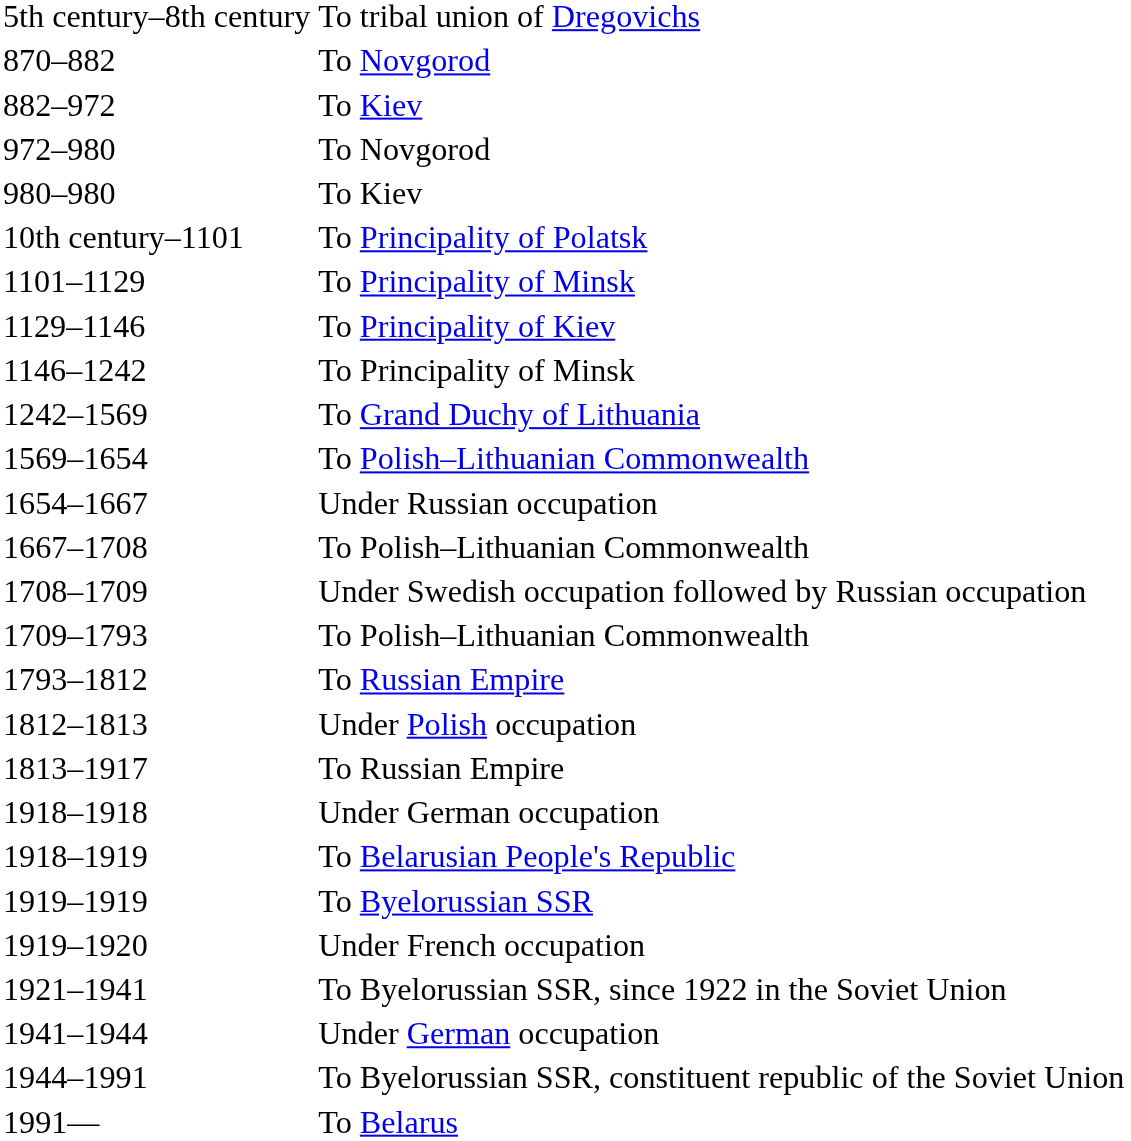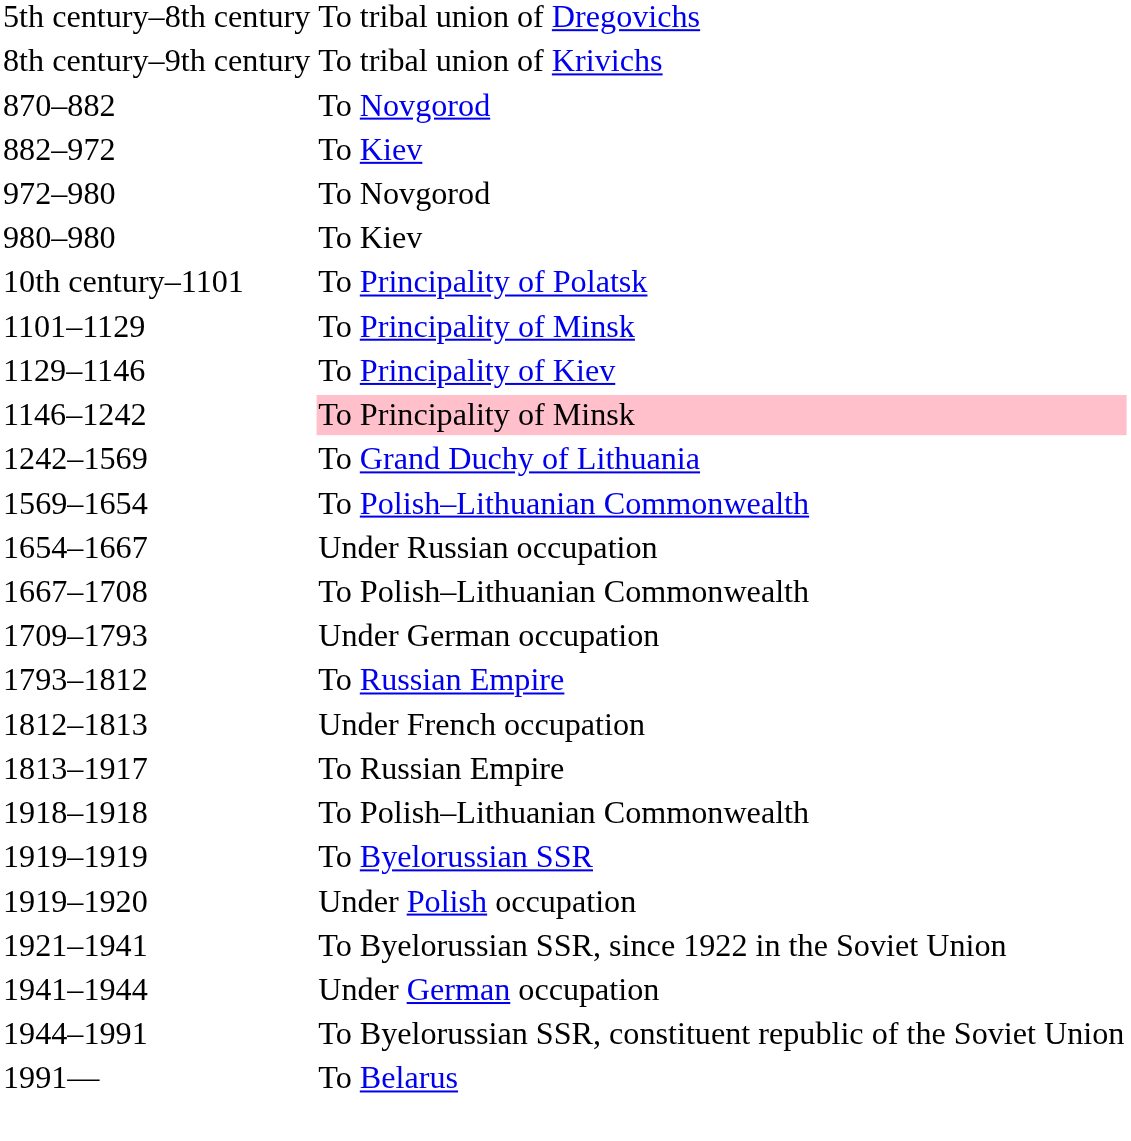 <table>
 <tr>
 <td>5th century–8th century</td>
 <td>To tribal union of <a href='#'>Dregovichs</a></td>
+</tr>
+<tr>
+<td>8th century–9th century</td>
+<td>To tribal union of <a href='#'>Krivichs</a></td>
 </tr>
 <tr>
 <td>870–882</td>
 <td>To <a href='#'>Novgorod</a></td>
 </tr>
 <tr>
 <td>882–972</td>
 <td>To <a href='#'>Kiev</a></td>
 </tr>
 <tr>
 <td>972–980</td>
 <td>To Novgorod</td>
 </tr>
 <tr>
 <td>980–980</td>
 <td>To Kiev</td>
 </tr>
 <tr>
 <td>10th century–1101</td>
 <td>To <a href='#'>Principality of Polatsk</a></td>
 </tr>
 <tr>
 <td>1101–1129</td>
 <td>To <a href='#'>Principality of Minsk</a></td>
 </tr>
 <tr>
 <td>1129–1146</td>
 <td>To <a href='#'>Principality of Kiev</a></td>
 </tr>
 <tr>
 <td>1146–1242</td>
-<td>To Principality of Minsk</td>
+<td style="background: pink;">To Principality of Minsk</td>
 </tr>
 <tr>
 <td>1242–1569</td>
 <td>To <a href='#'>Grand Duchy of Lithuania</a></td>
 </tr>
 <tr>
 <td>1569–1654</td>
 <td>To <a href='#'>Polish–Lithuanian Commonwealth</a></td>
 </tr>
 <tr>
 <td>1654–1667</td>
 <td>Under Russian occupation</td>
 </tr>
 <tr>
 <td>1667–1708</td>
 <td>To Polish–Lithuanian Commonwealth</td>
 </tr>
 <tr>
-<td>1708–1709</td>
-<td>Under Swedish occupation followed by Russian occupation</td>
-</tr>
-<tr>
 <td>1709–1793</td>
-<td>To Polish–Lithuanian Commonwealth</td>
+<td>Under German occupation</td>
 </tr>
 <tr>
 <td>1793–1812</td>
 <td>To <a href='#'>Russian Empire</a></td>
 </tr>
 <tr>
 <td>1812–1813</td>
-<td>Under <a href='#'>Polish</a> occupation</td>
+<td>Under French occupation</td>
 </tr>
 <tr>
 <td>1813–1917</td>
 <td>To Russian Empire</td>
 </tr>
 <tr>
 <td>1918–1918</td>
-<td>Under German occupation</td>
-</tr>
-<tr>
-<td>1918–1919</td>
-<td>To <a href='#'>Belarusian People's Republic</a></td>
+<td>To Polish–Lithuanian Commonwealth</td>
 </tr>
 <tr>
 <td>1919–1919</td>
 <td>To <a href='#'>Byelorussian SSR</a></td>
 </tr>
 <tr>
 <td>1919–1920</td>
-<td>Under French occupation</td>
+<td>Under <a href='#'>Polish</a> occupation</td>
 </tr>
 <tr>
 <td>1921–1941</td>
 <td>To Byelorussian SSR, since 1922 in the Soviet Union</td>
 </tr>
 <tr>
 <td>1941–1944</td>
 <td>Under <a href='#'>German</a> occupation</td>
 </tr>
 <tr>
 <td>1944–1991</td>
 <td>To Byelorussian SSR, constituent republic of the Soviet Union</td>
 </tr>
 <tr>
 <td>1991—</td>
 <td>To <a href='#'>Belarus</a></td>
 </tr>
 </table>
